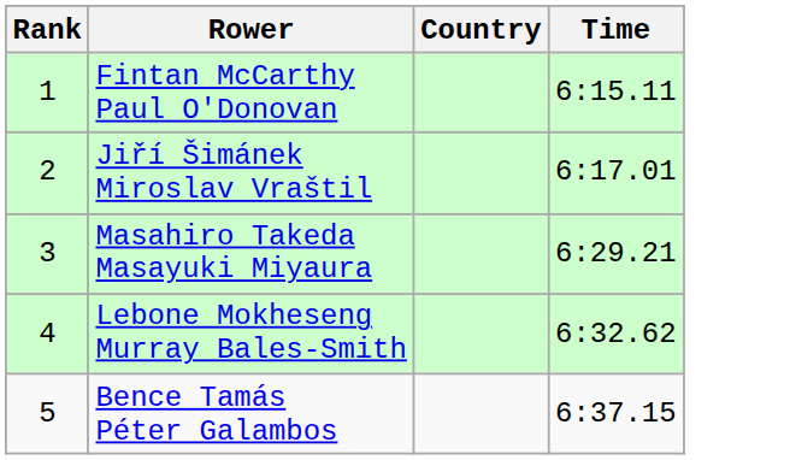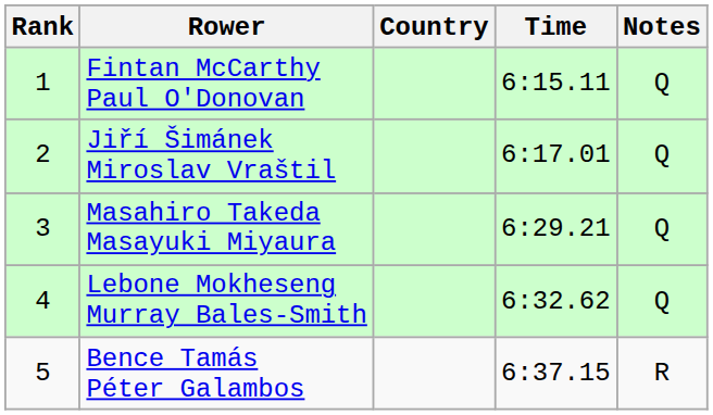 <table class="wikitable" style="text-align:center">
 <tr>
 <th>Rank</th>
 <th>Rower</th>
 <th>Country</th>
 <th>Time</th>
+<th>Notes</th>
 </tr>
 <tr bgcolor=ccffcc>
 <td>1</td>
 <td align="left"><a href='#'>Fintan McCarthy</a><br><a href='#'>Paul O'Donovan</a></td>
 <td align="left"></td>
 <td>6:15.11</td>
+<td>Q</td>
 </tr>
 <tr bgcolor=ccffcc>
 <td>2</td>
 <td align="left"><a href='#'>Jiří Šimánek</a><br><a href='#'>Miroslav Vraštil</a></td>
 <td align="left"></td>
 <td>6:17.01</td>
+<td>Q</td>
 </tr>
 <tr bgcolor=ccffcc>
 <td>3</td>
 <td align="left"><a href='#'>Masahiro Takeda</a><br><a href='#'>Masayuki Miyaura</a></td>
 <td align="left"></td>
 <td>6:29.21</td>
+<td>Q</td>
 </tr>
 <tr bgcolor=ccffcc>
 <td>4</td>
 <td align="left"><a href='#'>Lebone Mokheseng</a><br><a href='#'>Murray Bales-Smith</a></td>
 <td align="left"></td>
 <td>6:32.62</td>
+<td>Q</td>
 </tr>
 <tr>
 <td>5</td>
 <td align="left"><a href='#'>Bence Tamás</a><br><a href='#'>Péter Galambos</a></td>
 <td align="left"></td>
 <td>6:37.15</td>
+<td>R</td>
 </tr>
 </table>
